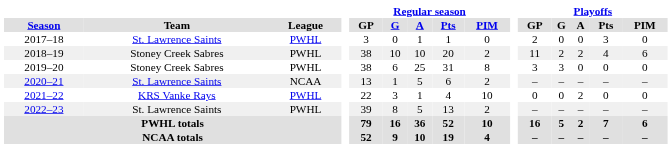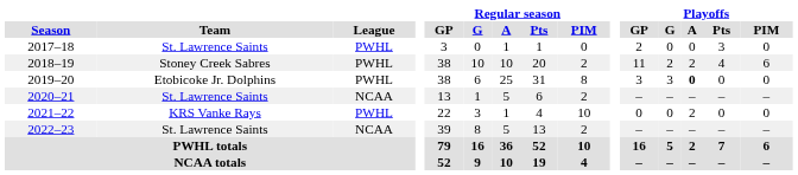 <table border="0" cellpadding="1" cellspacing="0" width="75%" style="text-align:center">
 <tr>
 <th colspan="3" bgcolor="#ffffff"> </th>
 <th rowspan="99" bgcolor="#ffffff"> </th>
 <th colspan="5"><a href='#'>Regular season</a></th>
 <th rowspan="99" bgcolor="#ffffff"> </th>
 <th colspan="5"><a href='#'>Playoffs</a></th>
 </tr>
 <tr bgcolor="#e0e0e0">
 <th><a href='#'>Season</a></th>
 <th>Team</th>
 <th>League</th>
 <th>GP</th>
 <th><a href='#'>G</a></th>
 <th><a href='#'>A</a></th>
 <th><a href='#'>Pts</a></th>
 <th><a href='#'>PIM</a></th>
 <th>GP</th>
 <th>G</th>
 <th>A</th>
 <th>Pts</th>
 <th>PIM</th>
 </tr>
 <tr>
 <td>2017–18</td>
 <td><a href='#'>St. Lawrence Saints</a></td>
 <td><a href='#'>PWHL</a></td>
 <td>3</td>
 <td>0</td>
 <td>1</td>
 <td>1</td>
 <td>0</td>
 <td>2</td>
 <td>0</td>
 <td>0</td>
 <td>3</td>
 <td>0</td>
 </tr>
 <tr bgcolor="#f0f0f0">
 <td>2018–19</td>
 <td>Stoney Creek Sabres</td>
 <td>PWHL</td>
 <td>38</td>
 <td>10</td>
 <td>10</td>
 <td>20</td>
 <td>2</td>
 <td>11</td>
 <td>2</td>
 <td>2</td>
 <td>4</td>
 <td>6</td>
 </tr>
 <tr>
 <td>2019–20</td>
-<td>Stoney Creek Sabres</td>
+<td>Etobicoke Jr. Dolphins</td>
 <td>PWHL</td>
 <td>38</td>
 <td>6</td>
 <td>25</td>
 <td>31</td>
 <td>8</td>
 <td>3</td>
 <td>3</td>
-<td>0</td>
+<td><strong>0</strong></td>
 <td>0</td>
 <td>0</td>
 </tr>
 <tr bgcolor="#f0f0f0">
 <td><a href='#'>2020–21</a></td>
 <td><a href='#'>St. Lawrence Saints</a></td>
 <td>NCAA</td>
 <td>13</td>
 <td>1</td>
 <td>5</td>
 <td>6</td>
 <td>2</td>
 <td>–</td>
 <td>–</td>
 <td>–</td>
 <td>–</td>
 <td>–</td>
 </tr>
 <tr>
 <td><a href='#'>2021–22</a></td>
 <td><a href='#'>KRS Vanke Rays</a></td>
 <td><a href='#'>PWHL</a></td>
 <td>22</td>
 <td>3</td>
 <td>1</td>
 <td>4</td>
 <td>10</td>
 <td>0</td>
 <td>0</td>
 <td>2</td>
 <td>0</td>
 <td>0</td>
 </tr>
 <tr bgcolor="#f0f0f0">
 <td><a href='#'>2022–23</a></td>
 <td>St. Lawrence Saints</td>
-<td>PWHL</td>
+<td>NCAA</td>
 <td>39</td>
 <td>8</td>
 <td>5</td>
 <td>13</td>
 <td>2</td>
 <td>–</td>
 <td>–</td>
 <td>–</td>
 <td>–</td>
 <td>–</td>
 </tr>
 <tr bgcolor="#e0e0e0">
 <th colspan="3">PWHL totals</th>
 <th>79</th>
 <th>16</th>
 <th>36</th>
 <th>52</th>
 <th>10</th>
 <th>16</th>
 <th>5</th>
 <th>2</th>
 <th>7</th>
 <th>6</th>
 </tr>
 <tr bgcolor="#e0e0e0">
 <th colspan="3">NCAA totals</th>
 <th>52</th>
 <th>9</th>
 <th>10</th>
 <th>19</th>
 <th>4</th>
 <th>–</th>
 <th>–</th>
 <th>–</th>
 <th>–</th>
 <th>–</th>
 </tr>
 </table>
